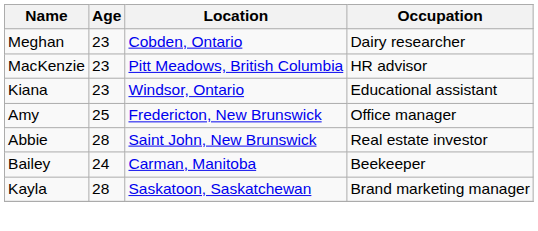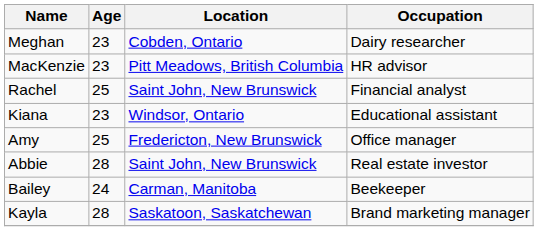 <table class="wikitable">
 <tr>
 <th>Name</th>
 <th>Age</th>
 <th>Location</th>
 <th>Occupation</th>
 </tr>
 <tr>
 <td>Meghan</td>
 <td>23</td>
 <td><a href='#'>Cobden, Ontario</a></td>
 <td>Dairy researcher</td>
 </tr>
 <tr>
 <td>MacKenzie</td>
 <td>23</td>
 <td><a href='#'>Pitt Meadows, British Columbia</a></td>
 <td>HR advisor</td>
+</tr>
+<tr>
+<td>Rachel</td>
+<td>25</td>
+<td><a href='#'>Saint John, New Brunswick</a></td>
+<td>Financial analyst</td>
 </tr>
 <tr>
 <td>Kiana</td>
 <td>23</td>
 <td><a href='#'>Windsor, Ontario</a></td>
 <td>Educational assistant</td>
 </tr>
 <tr>
 <td>Amy</td>
 <td>25</td>
 <td><a href='#'>Fredericton, New Brunswick</a></td>
 <td>Office manager</td>
 </tr>
 <tr>
 <td>Abbie</td>
 <td>28</td>
 <td><a href='#'>Saint John, New Brunswick</a></td>
 <td>Real estate investor</td>
 </tr>
 <tr>
 <td>Bailey</td>
 <td>24</td>
 <td><a href='#'>Carman, Manitoba</a></td>
 <td>Beekeeper</td>
 </tr>
 <tr>
 <td>Kayla</td>
 <td>28</td>
 <td><a href='#'>Saskatoon, Saskatchewan</a></td>
 <td>Brand marketing manager</td>
 </tr>
 <tr>
 </tr>
 </table>
